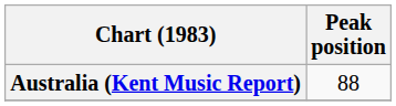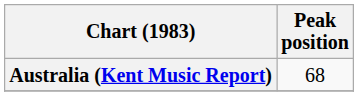 <table class="wikitable sortable plainrowheaders" style="text-align:center">
 <tr>
 <th>Chart (1983)</th>
 <th>Peak<br>position</th>
 </tr>
 <tr>
 <th scope="row">Australia (<a href='#'>Kent Music Report</a>)</th>
-<td>88</td>
+<td>68</td>
 </tr>
 <tr>
 </tr>
 <tr>
 </tr>
 </table>
